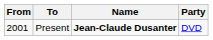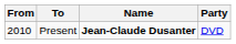 <table class="wikitable">
 <tr>
 <th>From</th>
 <th>To</th>
 <th>Name</th>
 <th>Party</th>
 </tr>
 <tr>
-<td>2001</td>
+<td>2010</td>
 <td>Present</td>
 <td><strong>Jean-Claude Dusanter</strong></td>
 <td><a href='#'>DVD</a></td>
 </tr>
 </table>
